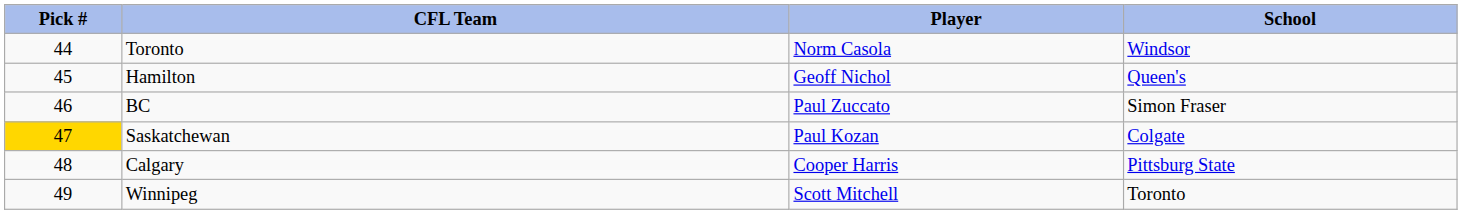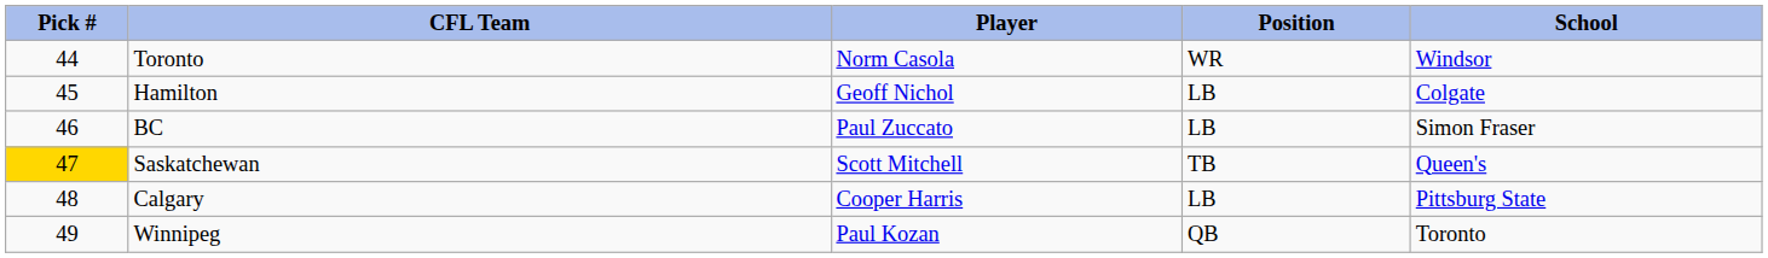 <table class="wikitable" style="width: 100%">
 <tr>
 <th style="background:#A8BDEC;" width=7%>Pick #</th>
 <th width=40% style="background:#A8BDEC;">CFL Team</th>
 <th width=20% style="background:#A8BDEC;">Player</th>
+<th width=13% style="background:#A8BDEC;">Position</th>
 <th width=20% style="background:#A8BDEC;">School</th>
 </tr>
 <tr>
 <td align=center>44</td>
 <td>Toronto</td>
 <td><a href='#'>Norm Casola</a></td>
+<td>WR</td>
 <td><a href='#'>Windsor</a></td>
 </tr>
 <tr>
 <td align=center>45</td>
 <td>Hamilton</td>
 <td><a href='#'>Geoff Nichol</a></td>
-<td><a href='#'>Queen's</a></td>
+<td>LB</td>
+<td><a href='#'>Colgate</a></td>
 </tr>
 <tr>
 <td align=center>46</td>
 <td>BC</td>
 <td><a href='#'>Paul Zuccato</a></td>
+<td>LB</td>
 <td>Simon Fraser</td>
 </tr>
 <tr>
 <td align=center style="background: gold;">47</td>
 <td>Saskatchewan</td>
-<td><a href='#'>Paul Kozan</a></td>
-<td><a href='#'>Colgate</a></td>
+<td><a href='#'>Scott Mitchell</a></td>
+<td>TB</td>
+<td><a href='#'>Queen's</a></td>
 </tr>
 <tr>
 <td align=center>48</td>
 <td>Calgary</td>
 <td><a href='#'>Cooper Harris</a></td>
+<td>LB</td>
 <td><a href='#'>Pittsburg State</a></td>
 </tr>
 <tr>
 <td align=center>49</td>
 <td>Winnipeg</td>
-<td><a href='#'>Scott Mitchell</a></td>
+<td><a href='#'>Paul Kozan</a></td>
+<td>QB</td>
 <td>Toronto</td>
 </tr>
 </table>
